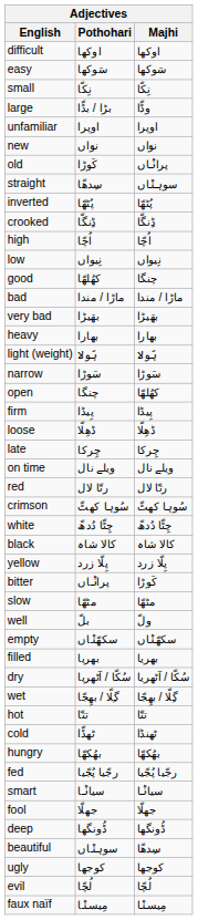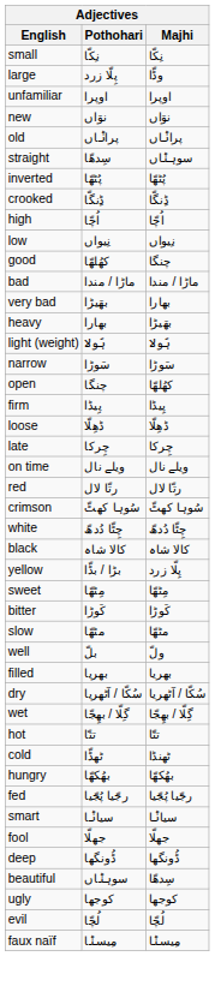 <table class="wikitable mw-collapsible mw-collapsed">
 <tr>
 <th colspan="3">Adjectives</th>
 </tr>
 <tr>
 <th>English</th>
 <th>Pothohari</th>
 <th>Majhi</th>
 </tr>
 <tr>
-<td>difficult</td>
-<td>اوکھا</td>
-<td>اوکھا</td>
-</tr>
-<tr>
-<td>easy</td>
-<td>سَوکھا</td>
-<td>سَوکھا</td>
-</tr>
-<tr>
 <td>small</td>
 <td>نِکّا</td>
 <td>نِکّا</td>
 </tr>
 <tr>
 <td>large</td>
-<td>بڑا / بڈّا</td>
+<td>پِلّا زرد</td>
 <td>وڈّا</td>
 </tr>
 <tr>
 <td>unfamiliar</td>
 <td>اوپرا</td>
 <td>اوپرا</td>
 </tr>
 <tr>
 <td>new</td>
 <td>نوَاں</td>
 <td>نوَاں</td>
 </tr>
 <tr>
 <td>old</td>
-<td>کَوڑا</td>
+<td>پراݨاں</td>
 <td>پراݨاں</td>
 </tr>
 <tr>
 <td>straight</td>
 <td>سِدھّا</td>
 <td>سوہݨاں</td>
 </tr>
 <tr>
 <td>inverted</td>
 <td>پُٹھّا</td>
 <td>پُٹھّا</td>
 </tr>
 <tr>
 <td>crooked</td>
 <td>ڈِنگّا</td>
 <td>ڈِنگّا</td>
 </tr>
 <tr>
 <td>high</td>
 <td>اُچّا</td>
 <td>اُچّا</td>
 </tr>
 <tr>
 <td>low</td>
 <td>نِیواں</td>
 <td>نِیواں</td>
 </tr>
 <tr>
 <td>good</td>
 <td>کھُلھّا</td>
 <td>چنگا</td>
 </tr>
 <tr>
 <td>bad</td>
 <td>ماڑا / مندا</td>
 <td>ماڑا / مندا</td>
 </tr>
 <tr>
 <td>very bad</td>
 <td>بھَیڑا</td>
-<td>بھَیڑا</td>
+<td>بھارا</td>
 </tr>
 <tr>
 <td>heavy</td>
 <td>بھارا</td>
-<td>بھارا</td>
+<td>بھَیڑا</td>
 </tr>
 <tr>
 <td>light (weight)</td>
 <td>ہَولا</td>
 <td>ہَولا</td>
 </tr>
 <tr>
 <td>narrow</td>
 <td>سَوڑا</td>
 <td>سَوڑا</td>
 </tr>
 <tr>
 <td>open</td>
 <td>چنگا</td>
 <td>کھُلھّا</td>
 </tr>
 <tr>
 <td>firm</td>
 <td>پِیڈا</td>
 <td>پِیڈا</td>
 </tr>
 <tr>
 <td>loose</td>
 <td>ڈھِلّا</td>
 <td>ڈھِلّا</td>
 </tr>
 <tr>
 <td>late</td>
 <td>چِرکا</td>
 <td>چِرکا</td>
 </tr>
 <tr>
 <td>on time</td>
 <td>ویلے نال</td>
 <td>ویلے نال</td>
 </tr>
 <tr>
 <td>red</td>
 <td>رتّا لال</td>
 <td>رتّا لال</td>
 </tr>
 <tr>
 <td>crimson</td>
 <td>سُوہا کھٹّ</td>
 <td>سُوہا کھٹّ</td>
 </tr>
 <tr>
 <td>white</td>
 <td>چِٹّا دُدھّ</td>
 <td>چِٹّا دُدھّ</td>
 </tr>
 <tr>
 <td>black</td>
 <td>کالا شاہ</td>
 <td>کالا شاہ</td>
 </tr>
 <tr>
 <td>yellow</td>
-<td>پِلّا زرد</td>
+<td>بڑا / بڈّا</td>
 <td>پِلّا زرد</td>
 </tr>
 <tr>
+<td>sweet</td>
+<td>مِٹھّا</td>
+<td>مِٹھّا</td>
+</tr>
+<tr>
 <td>bitter</td>
-<td>پراݨاں</td>
+<td>کَوڑا</td>
 <td>کَوڑا</td>
 </tr>
 <tr>
 <td>slow</td>
 <td>مٹھّا</td>
 <td>مٹھّا</td>
 </tr>
 <tr>
 <td>well</td>
 <td>بلّ</td>
 <td>ولّ</td>
-</tr>
-<tr>
-<td>empty</td>
-<td>سکھّݨاں</td>
-<td>سکھّݨاں</td>
 </tr>
 <tr>
 <td>filled</td>
 <td>بھریا</td>
 <td>بھریا</td>
 </tr>
 <tr>
 <td>dry</td>
 <td>سُکّا / آٹھریا</td>
 <td>سُکّا / آٹھریا</td>
 </tr>
 <tr>
 <td>wet</td>
 <td>گِلّا / بھِجّا</td>
 <td>گِلّا / بھِجّا</td>
 </tr>
 <tr>
 <td>hot</td>
 <td>تتّا</td>
 <td>تتّا</td>
 </tr>
 <tr>
 <td>cold</td>
 <td>ٹھڈّا</td>
 <td>ٹھنڈا</td>
 </tr>
 <tr>
 <td>hungry</td>
 <td>بھُکھّا</td>
 <td>بھُکھّا</td>
 </tr>
 <tr>
 <td>fed</td>
 <td>رجّیا پُجّیا</td>
 <td>رجّیا پُجّیا</td>
 </tr>
 <tr>
 <td>smart</td>
 <td>سیاݨا</td>
 <td>سیاݨا</td>
 </tr>
 <tr>
 <td>fool</td>
 <td>جھلّا</td>
 <td>جھلّا</td>
 </tr>
 <tr>
 <td>deep</td>
 <td>ڈُونگھا</td>
 <td>ڈُونگھا</td>
 </tr>
 <tr>
 <td>beautiful</td>
 <td>سوہݨاں</td>
 <td>سِدھّا</td>
 </tr>
 <tr>
 <td>ugly</td>
 <td>کوجھا</td>
 <td>کوجھا</td>
 </tr>
 <tr>
 <td>evil</td>
 <td>لُچّا</td>
 <td>لُچّا</td>
 </tr>
 <tr>
 <td>faux naïf</td>
 <td>مِیسݨا</td>
 <td>مِیسݨا</td>
 </tr>
 </table>
